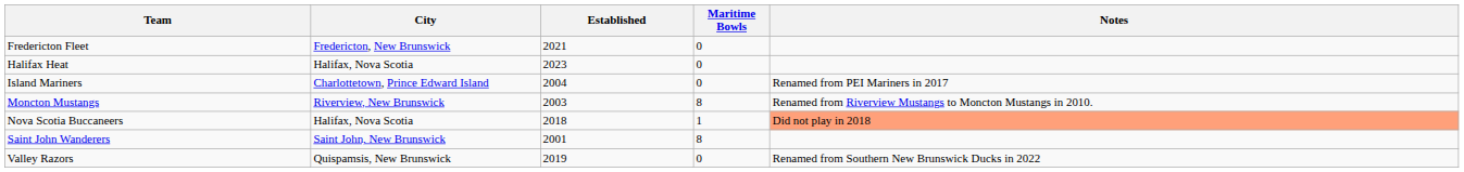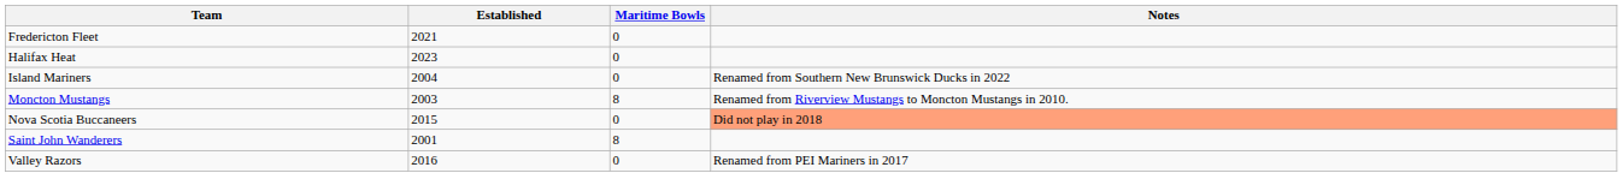 <table class="wikitable">
 <tr>
 <th bgcolor="#DDDDFF" width="20%">Team</th>
-<th bgcolor="#DDDDFF" width="15%">City</th>
 <th bgcolor="#DDDDFF" width="10%">Established</th>
 <th bgcolor="#DDDDFF" width="5%"><a href='#'>Maritime Bowls</a></th>
 <th bgcolor="#DDDDFF" width="45%">Notes</th>
 </tr>
 <tr>
 <td>Fredericton Fleet</td>
-<td><a href='#'>Fredericton</a>, <a href='#'>New Brunswick</a></td>
 <td>2021</td>
 <td>0</td>
 <td></td>
 </tr>
 <tr>
 <td>Halifax Heat</td>
-<td>Halifax, Nova Scotia</td>
 <td>2023</td>
 <td>0</td>
 <td></td>
 </tr>
 <tr>
 <td>Island Mariners</td>
-<td><a href='#'>Charlottetown</a>, <a href='#'>Prince Edward Island</a></td>
 <td>2004</td>
 <td>0</td>
-<td>Renamed from PEI Mariners in 2017</td>
+<td>Renamed from Southern New Brunswick Ducks in 2022</td>
 </tr>
 <tr>
 <td><a href='#'>Moncton Mustangs</a></td>
-<td><a href='#'>Riverview, New Brunswick</a></td>
 <td>2003</td>
 <td>8</td>
 <td>Renamed from <a href='#'>Riverview Mustangs</a> to Moncton Mustangs in 2010.</td>
 </tr>
 <tr>
 <td>Nova Scotia Buccaneers</td>
-<td>Halifax, Nova Scotia</td>
-<td>2018</td>
-<td>1</td>
+<td>2015</td>
+<td>0</td>
 <td style="background: lightsalmon;">Did not play in 2018</td>
 </tr>
 <tr>
 <td><a href='#'>Saint John Wanderers</a></td>
-<td><a href='#'>Saint John, New Brunswick</a></td>
 <td>2001</td>
 <td>8</td>
 <td></td>
 </tr>
 <tr>
 <td>Valley Razors</td>
-<td>Quispamsis, New Brunswick</td>
-<td>2019</td>
+<td>2016</td>
 <td>0</td>
-<td>Renamed from Southern New Brunswick Ducks in 2022</td>
+<td>Renamed from PEI Mariners in 2017</td>
 </tr>
 </table>
